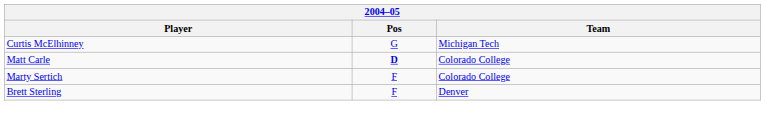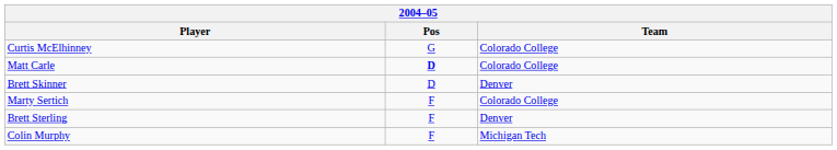 <table class="wikitable" width=95%>
 <tr>
 <th colspan=3><a href='#'>2004–05</a></th>
 </tr>
 <tr>
 <th>Player</th>
 <th>Pos</th>
 <th>Team</th>
 </tr>
 <tr>
 <td><a href='#'>Curtis McElhinney</a></td>
 <td align=center><a href='#'>G</a></td>
-<td><a href='#'>Michigan Tech</a></td>
+<td><a href='#'>Colorado College</a></td>
 </tr>
 <tr>
 <td><a href='#'>Matt Carle</a></td>
 <td align=center><strong><a href='#'>D</a></strong></td>
 <td><a href='#'>Colorado College</a></td>
+</tr>
+<tr>
+<td><a href='#'>Brett Skinner</a></td>
+<td align=center><a href='#'>D</a></td>
+<td><a href='#'>Denver</a></td>
 </tr>
 <tr>
 <td><a href='#'>Marty Sertich</a></td>
 <td align=center><a href='#'>F</a></td>
 <td><a href='#'>Colorado College</a></td>
 </tr>
 <tr>
 <td><a href='#'>Brett Sterling</a></td>
 <td align=center><a href='#'>F</a></td>
 <td><a href='#'>Denver</a></td>
 </tr>
+<tr>
+<td><a href='#'>Colin Murphy</a></td>
+<td align=center><a href='#'>F</a></td>
+<td><a href='#'>Michigan Tech</a></td>
+</tr>
 </table>
